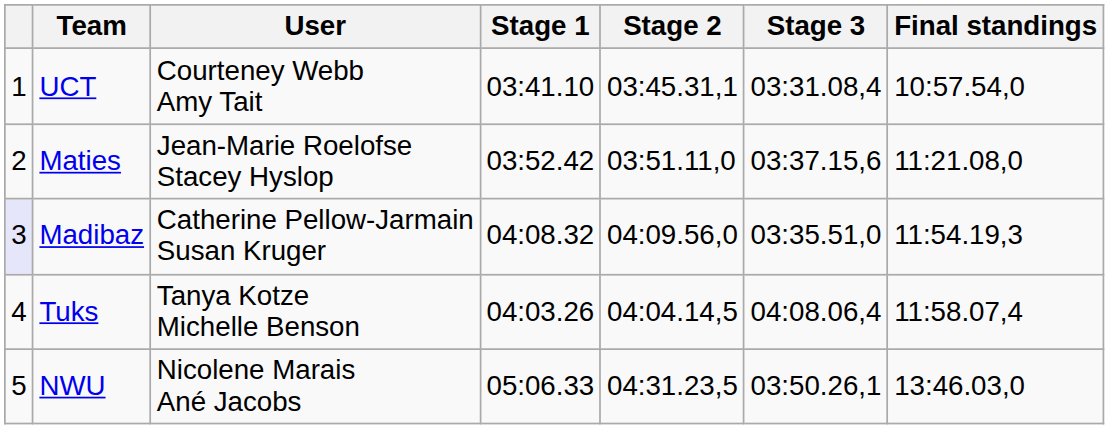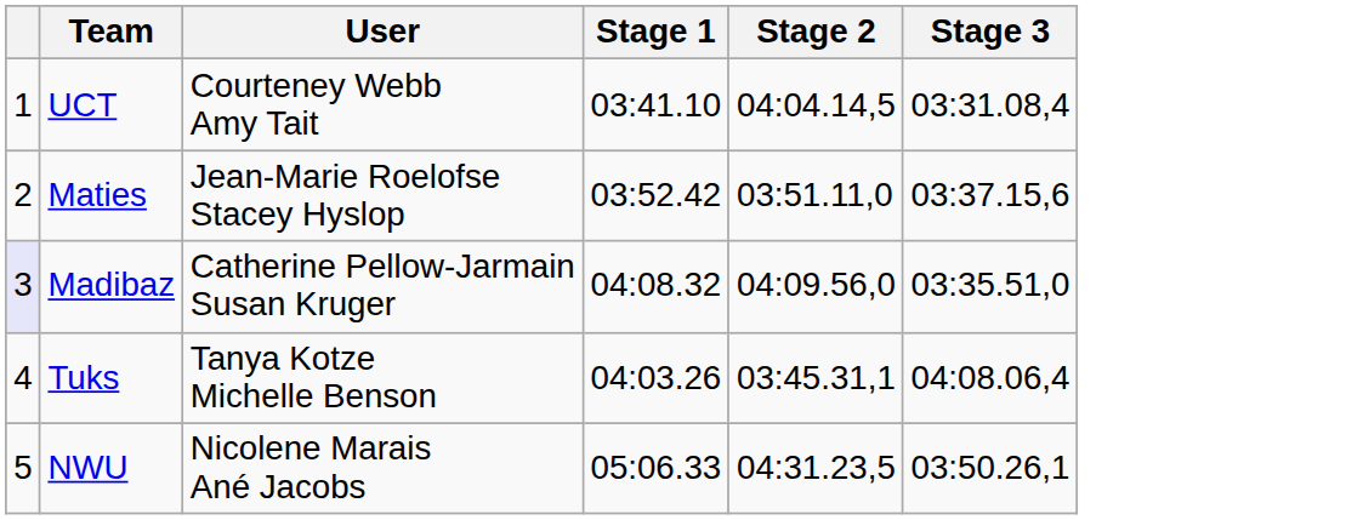 <table class="wikitable">
 <tr>
 <th></th>
 <th>Team</th>
 <th>User</th>
 <th>Stage 1 </th>
 <th>Stage 2</th>
 <th>Stage 3 </th>
-<th>Final standings</th>
 </tr>
 <tr>
 <td>1</td>
 <td><a href='#'>UCT</a></td>
 <td>Courteney Webb <br>Amy Tait</td>
 <td>03:41.10</td>
-<td>03:45.31,1</td>
+<td>04:04.14,5</td>
 <td>03:31.08,4</td>
-<td>10:57.54,0</td>
 </tr>
 <tr>
 <td>2</td>
 <td><a href='#'>Maties</a></td>
 <td>Jean-Marie Roelofse<br>Stacey Hyslop</td>
 <td>03:52.42</td>
 <td>03:51.11,0</td>
 <td>03:37.15,6</td>
-<td>11:21.08,0</td>
 </tr>
 <tr>
 <td style="background: lavender;">3</td>
 <td><a href='#'>Madibaz</a></td>
 <td>Catherine Pellow-Jarmain<br>Susan Kruger</td>
 <td>04:08.32</td>
 <td>04:09.56,0</td>
 <td>03:35.51,0</td>
-<td>11:54.19,3</td>
 </tr>
 <tr>
 <td>4</td>
 <td><a href='#'>Tuks</a></td>
 <td>Tanya Kotze<br>Michelle Benson</td>
 <td>04:03.26</td>
-<td>04:04.14,5</td>
+<td>03:45.31,1</td>
 <td>04:08.06,4</td>
-<td>11:58.07,4</td>
 </tr>
 <tr>
 <td>5</td>
 <td><a href='#'>NWU</a></td>
 <td>Nicolene Marais<br>Ané Jacobs</td>
 <td>05:06.33</td>
 <td>04:31.23,5</td>
 <td>03:50.26,1</td>
-<td>13:46.03,0</td>
 </tr>
 </table>
